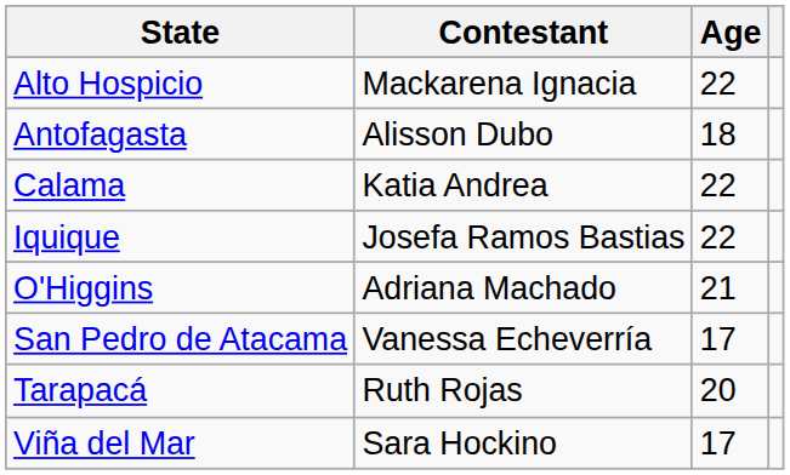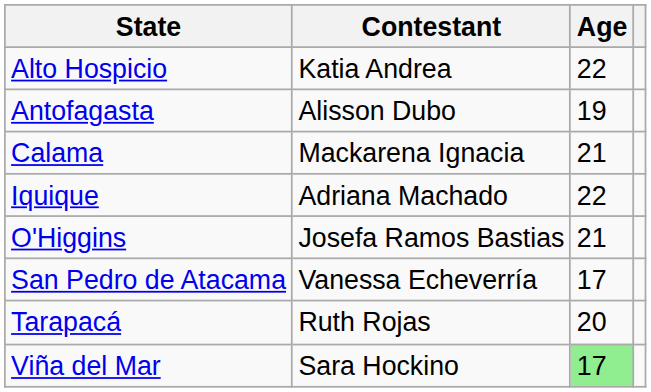 <table class="wikitable defaultcenter col1left col2left" style="font-size: 95%;">
 <tr>
 <th>State</th>
 <th>Contestant</th>
 <th>Age</th>
 <th></th>
 </tr>
 <tr>
 <td><a href='#'>Alto Hospicio</a></td>
-<td>Mackarena Ignacia</td>
+<td>Katia Andrea</td>
 <td>22</td>
 <td></td>
 </tr>
 <tr>
 <td><a href='#'>Antofagasta</a></td>
 <td>Alisson Dubo</td>
-<td>18</td>
+<td>19</td>
 <td></td>
 </tr>
 <tr>
 <td><a href='#'>Calama</a></td>
-<td>Katia Andrea</td>
-<td>22</td>
+<td>Mackarena Ignacia</td>
+<td>21</td>
 <td></td>
 </tr>
 <tr>
 <td><a href='#'>Iquique</a></td>
-<td>Josefa Ramos Bastias</td>
+<td>Adriana Machado</td>
 <td>22</td>
 <td></td>
 </tr>
 <tr>
 <td><a href='#'>O'Higgins</a></td>
-<td>Adriana Machado</td>
+<td>Josefa Ramos Bastias</td>
 <td>21</td>
 <td></td>
 </tr>
 <tr>
 <td><a href='#'>San Pedro de Atacama</a></td>
 <td>Vanessa Echeverría</td>
 <td>17</td>
 <td></td>
 </tr>
 <tr>
 <td><a href='#'>Tarapacá</a></td>
 <td>Ruth Rojas</td>
 <td>20</td>
 <td></td>
 </tr>
 <tr>
 <td><a href='#'>Viña del Mar</a></td>
 <td>Sara Hockino</td>
-<td>17</td>
+<td style="background: lightgreen;">17</td>
 <td></td>
 </tr>
 </table>
